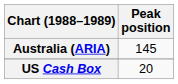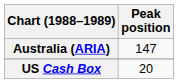 <table class="wikitable sortable plainrowheaders" style="text-align:center">
 <tr>
 <th>Chart (1988–1989)</th>
 <th>Peak<br>position</th>
 </tr>
 <tr>
 <th scope="row">Australia (<a href='#'>ARIA</a>)</th>
-<td>145</td>
+<td>147</td>
 </tr>
 <tr>
 </tr>
 <tr>
 </tr>
 <tr>
 </tr>
 <tr>
 </tr>
 <tr>
 <th scope="row">US <em><a href='#'>Cash Box</a></em></th>
 <td>20</td>
 </tr>
 </table>
